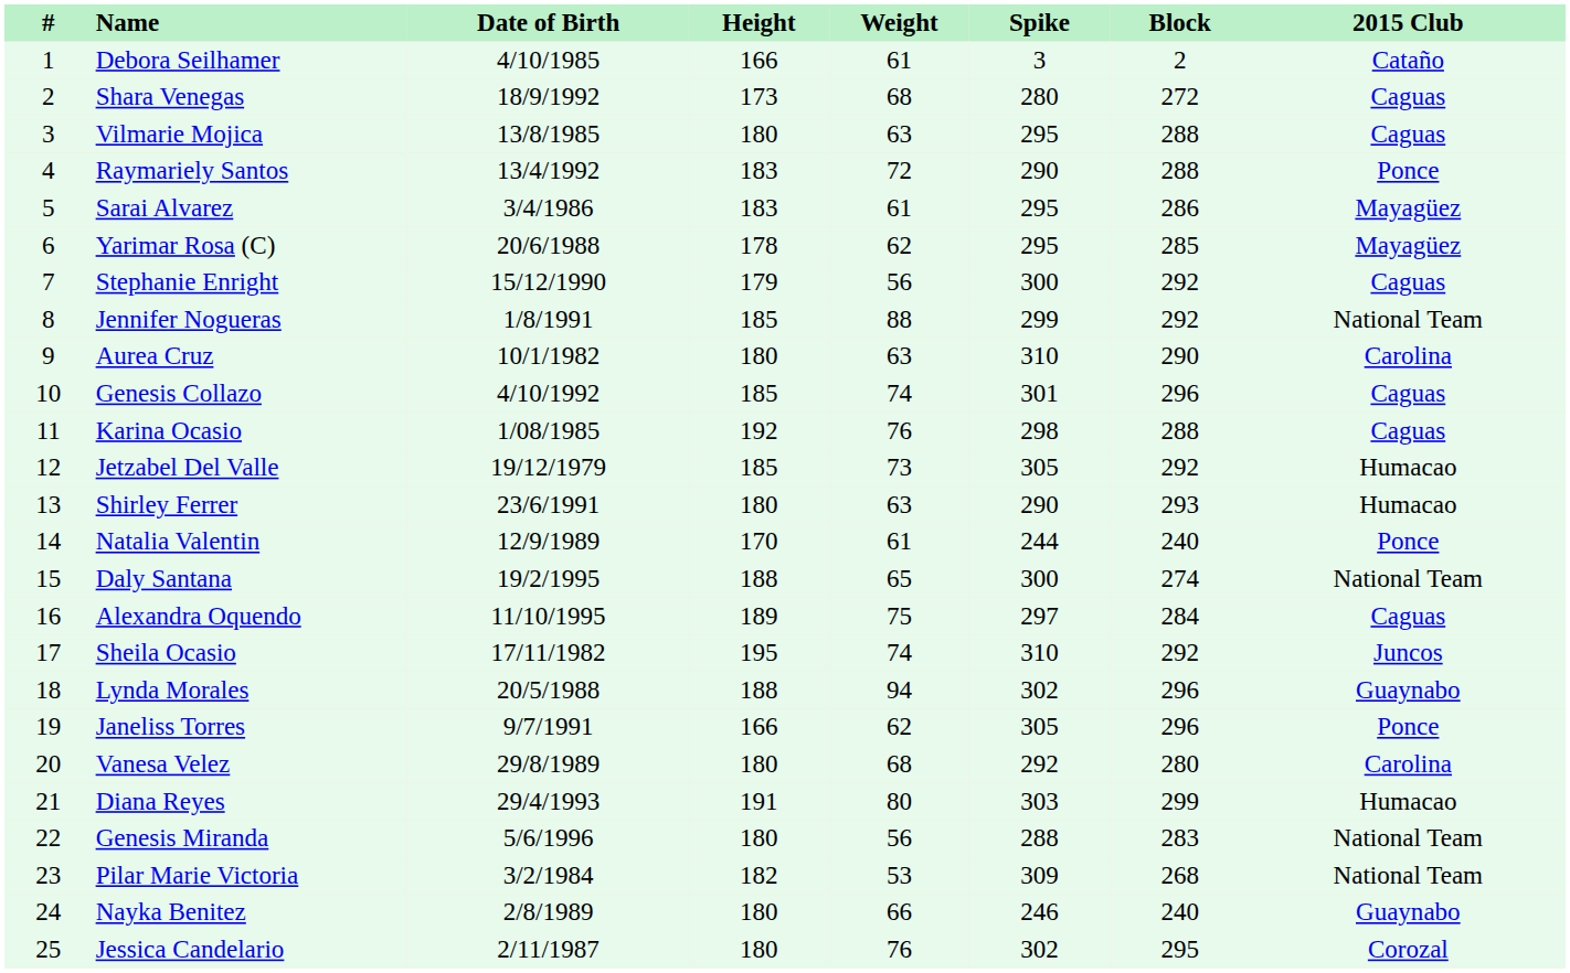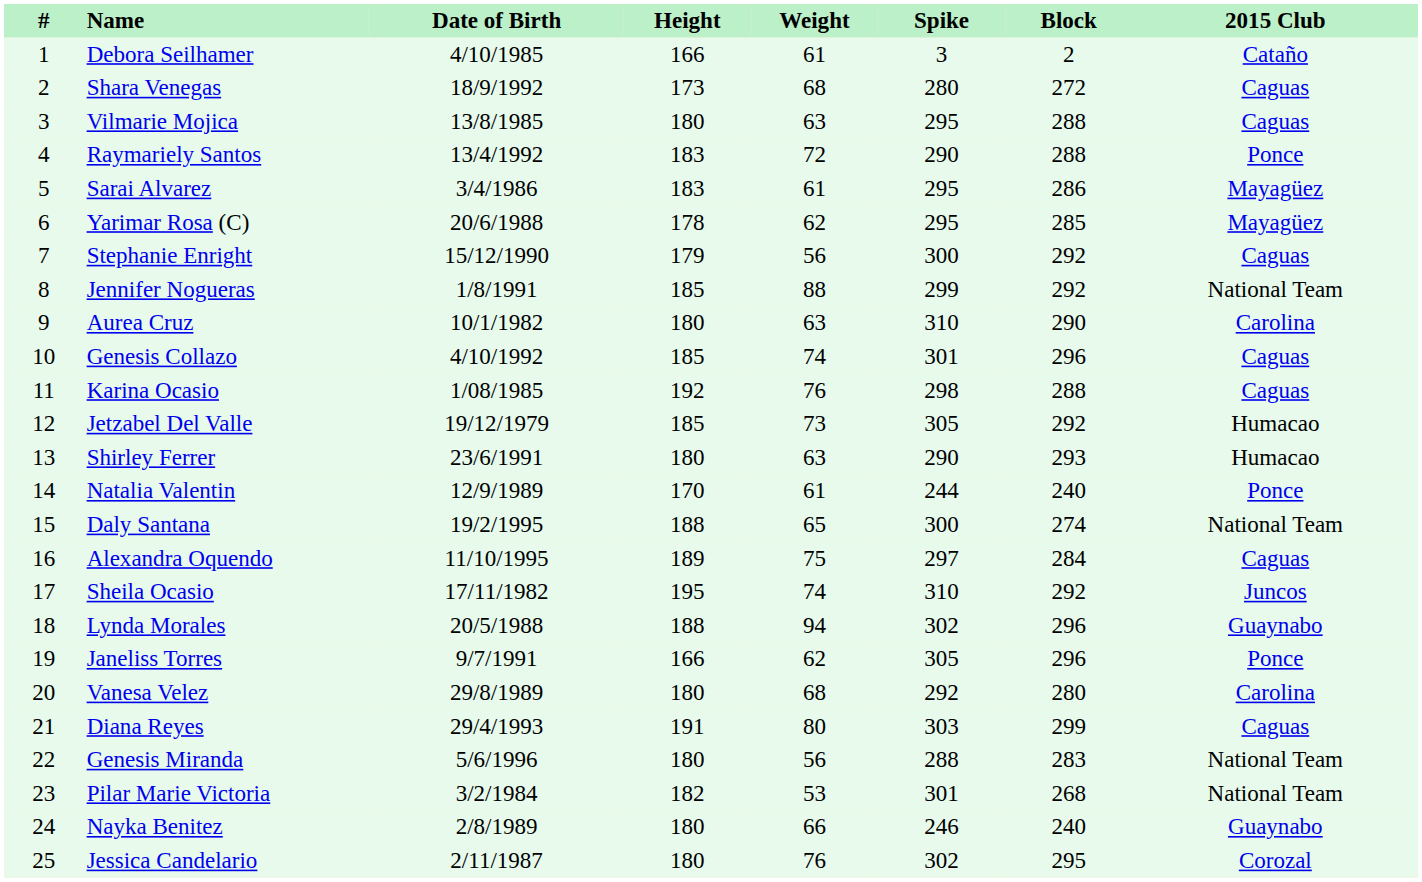 <table border=0 cellpadding=2 cellspacing=0  |- bgcolor=#FFECCE style="text-align:center; font-size:90%;" width=100%>
 <tr bgcolor=#BBF0C9>
 <th width=5%>#</th>
 <th width=18% align=left>Name</th>
 <th width=16%>Date of Birth</th>
 <th width=8%>Height</th>
 <th width=8%>Weight</th>
 <th width=8%>Spike</th>
 <th width=8%>Block</th>
 <th width=18%>2015 Club</th>
 </tr>
 <tr bgcolor=#E7FAEC>
 <td>1</td>
 <td align=left><a href='#'>Debora Seilhamer</a></td>
 <td>4/10/1985</td>
 <td>166</td>
 <td>61</td>
 <td>3</td>
 <td>2</td>
 <td><a href='#'>Cataño</a></td>
 </tr>
 <tr bgcolor=#E7FAEC>
 <td>2</td>
 <td align=left><a href='#'>Shara Venegas</a></td>
 <td>18/9/1992</td>
 <td>173</td>
 <td>68</td>
 <td>280</td>
 <td>272</td>
 <td><a href='#'>Caguas</a></td>
 </tr>
 <tr bgcolor=#E7FAEC>
 <td>3</td>
 <td align=left><a href='#'>Vilmarie Mojica</a></td>
 <td>13/8/1985</td>
 <td>180</td>
 <td>63</td>
 <td>295</td>
 <td>288</td>
 <td><a href='#'>Caguas</a></td>
 </tr>
 <tr bgcolor=#E7FAEC>
 <td>4</td>
 <td align=left><a href='#'>Raymariely Santos</a></td>
 <td>13/4/1992</td>
 <td>183</td>
 <td>72</td>
 <td>290</td>
 <td>288</td>
 <td><a href='#'>Ponce</a></td>
 </tr>
 <tr bgcolor=#E7FAEC>
 <td>5</td>
 <td align=left><a href='#'>Sarai Alvarez</a></td>
 <td>3/4/1986</td>
 <td>183</td>
 <td>61</td>
 <td>295</td>
 <td>286</td>
 <td><a href='#'>Mayagüez</a></td>
 </tr>
 <tr bgcolor=#E7FAEC>
 <td>6</td>
 <td align=left><a href='#'>Yarimar Rosa</a> (C)</td>
 <td>20/6/1988</td>
 <td>178</td>
 <td>62</td>
 <td>295</td>
 <td>285</td>
 <td><a href='#'>Mayagüez</a></td>
 </tr>
 <tr bgcolor=#E7FAEC>
 <td>7</td>
 <td align=left><a href='#'>Stephanie Enright</a></td>
 <td>15/12/1990</td>
 <td>179</td>
 <td>56</td>
 <td>300</td>
 <td>292</td>
 <td><a href='#'>Caguas</a></td>
 </tr>
 <tr bgcolor=#E7FAEC>
 <td>8</td>
 <td align=left><a href='#'>Jennifer Nogueras</a></td>
 <td>1/8/1991</td>
 <td>185</td>
 <td>88</td>
 <td>299</td>
 <td>292</td>
 <td>National Team</td>
 </tr>
 <tr bgcolor=#E7FAEC>
 <td>9</td>
 <td align=left><a href='#'>Aurea Cruz</a></td>
 <td>10/1/1982</td>
 <td>180</td>
 <td>63</td>
 <td>310</td>
 <td>290</td>
 <td><a href='#'>Carolina</a></td>
 </tr>
 <tr bgcolor=#E7FAEC>
 <td>10</td>
 <td align=left><a href='#'>Genesis Collazo</a></td>
 <td>4/10/1992</td>
 <td>185</td>
 <td>74</td>
 <td>301</td>
 <td>296</td>
 <td><a href='#'>Caguas</a></td>
 </tr>
 <tr bgcolor=#E7FAEC>
 <td>11</td>
 <td align=left><a href='#'>Karina Ocasio</a></td>
 <td>1/08/1985</td>
 <td>192</td>
 <td>76</td>
 <td>298</td>
 <td>288</td>
 <td><a href='#'>Caguas</a></td>
 </tr>
 <tr bgcolor=#E7FAEC>
 <td>12</td>
 <td align=left><a href='#'>Jetzabel Del Valle</a></td>
 <td>19/12/1979</td>
 <td>185</td>
 <td>73</td>
 <td>305</td>
 <td>292</td>
 <td>Humacao</td>
 </tr>
 <tr bgcolor=#E7FAEC>
 <td>13</td>
 <td align=left><a href='#'>Shirley Ferrer</a></td>
 <td>23/6/1991</td>
 <td>180</td>
 <td>63</td>
 <td>290</td>
 <td>293</td>
 <td>Humacao</td>
 </tr>
 <tr bgcolor=#E7FAEC>
 <td>14</td>
 <td align=left><a href='#'>Natalia Valentin</a></td>
 <td>12/9/1989</td>
 <td>170</td>
 <td>61</td>
 <td>244</td>
 <td>240</td>
 <td><a href='#'>Ponce</a></td>
 </tr>
 <tr bgcolor=#E7FAEC>
 <td>15</td>
 <td align=left><a href='#'>Daly Santana</a></td>
 <td>19/2/1995</td>
 <td>188</td>
 <td>65</td>
 <td>300</td>
 <td>274</td>
 <td>National Team</td>
 </tr>
 <tr bgcolor=#E7FAEC>
 <td>16</td>
 <td align=left><a href='#'>Alexandra Oquendo</a></td>
 <td>11/10/1995</td>
 <td>189</td>
 <td>75</td>
 <td>297</td>
 <td>284</td>
 <td><a href='#'>Caguas</a></td>
 </tr>
 <tr bgcolor=#E7FAEC>
 <td>17</td>
 <td align=left><a href='#'>Sheila Ocasio</a></td>
 <td>17/11/1982</td>
 <td>195</td>
 <td>74</td>
 <td>310</td>
 <td>292</td>
 <td><a href='#'>Juncos</a></td>
 </tr>
 <tr bgcolor=#E7FAEC>
 <td>18</td>
 <td align=left><a href='#'>Lynda Morales</a></td>
 <td>20/5/1988</td>
 <td>188</td>
 <td>94</td>
 <td>302</td>
 <td>296</td>
 <td><a href='#'>Guaynabo</a></td>
 </tr>
 <tr bgcolor=#E7FAEC>
 <td>19</td>
 <td align=left><a href='#'>Janeliss Torres</a></td>
 <td>9/7/1991</td>
 <td>166</td>
 <td>62</td>
 <td>305</td>
 <td>296</td>
 <td><a href='#'>Ponce</a></td>
 </tr>
 <tr bgcolor=#E7FAEC>
 <td>20</td>
 <td align=left><a href='#'>Vanesa Velez</a></td>
 <td>29/8/1989</td>
 <td>180</td>
 <td>68</td>
 <td>292</td>
 <td>280</td>
 <td><a href='#'>Carolina</a></td>
 </tr>
 <tr bgcolor=#E7FAEC>
 <td>21</td>
 <td align=left><a href='#'>Diana Reyes</a></td>
 <td>29/4/1993</td>
 <td>191</td>
 <td>80</td>
 <td>303</td>
 <td>299</td>
-<td>Humacao</td>
+<td><a href='#'>Caguas</a></td>
 </tr>
 <tr bgcolor=#E7FAEC>
 <td>22</td>
 <td align=left><a href='#'>Genesis Miranda</a></td>
 <td>5/6/1996</td>
 <td>180</td>
 <td>56</td>
 <td>288</td>
 <td>283</td>
 <td>National Team</td>
 </tr>
 <tr bgcolor=#E7FAEC>
 <td>23</td>
 <td align=left><a href='#'>Pilar Marie Victoria</a></td>
 <td>3/2/1984</td>
 <td>182</td>
 <td>53</td>
-<td>309</td>
+<td>301</td>
 <td>268</td>
 <td>National Team</td>
 </tr>
 <tr bgcolor=#E7FAEC>
 <td>24</td>
 <td align=left><a href='#'>Nayka Benitez</a></td>
 <td>2/8/1989</td>
 <td>180</td>
 <td>66</td>
 <td>246</td>
 <td>240</td>
 <td><a href='#'>Guaynabo</a></td>
 </tr>
 <tr bgcolor=#E7FAEC>
 <td>25</td>
 <td align=left><a href='#'>Jessica Candelario</a></td>
 <td>2/11/1987</td>
 <td>180</td>
 <td>76</td>
 <td>302</td>
 <td>295</td>
 <td><a href='#'>Corozal</a></td>
 </tr>
 <tr>
 </tr>
 </table>
